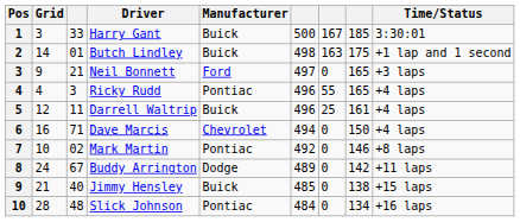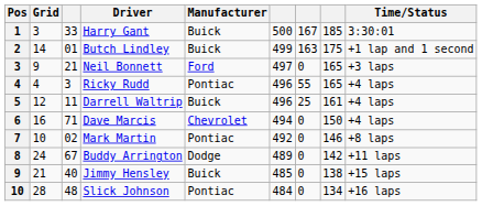 <table class="sortable wikitable" style="font-size:95%">
 <tr>
 <th>Pos</th>
 <th>Grid</th>
 <th></th>
 <th>Driver</th>
 <th>Manufacturer</th>
 <th></th>
 <th></th>
 <th></th>
 <th>Time/Status</th>
 </tr>
 <tr>
 <th>1</th>
 <td>3</td>
 <td>33</td>
 <td><a href='#'>Harry Gant</a></td>
 <td>Buick</td>
 <td>500</td>
 <td>167</td>
 <td>185</td>
 <td>3:30:01</td>
 </tr>
 <tr>
 <th>2</th>
 <td>14</td>
 <td>01</td>
 <td><a href='#'>Butch Lindley</a></td>
 <td>Buick</td>
-<td>498</td>
+<td>499</td>
 <td>163</td>
 <td>175</td>
 <td>+1 lap and 1 second</td>
 </tr>
 <tr>
 <th>3</th>
 <td>9</td>
 <td>21</td>
 <td><a href='#'>Neil Bonnett</a></td>
 <td><a href='#'>Ford</a></td>
 <td>497</td>
 <td>0</td>
 <td>165</td>
 <td>+3 laps</td>
 </tr>
 <tr>
 <th>4</th>
 <td>4</td>
 <td>3</td>
 <td><a href='#'>Ricky Rudd</a></td>
 <td>Pontiac</td>
 <td>496</td>
 <td>55</td>
 <td>165</td>
 <td>+4 laps</td>
 </tr>
 <tr>
 <th>5</th>
 <td>12</td>
 <td>11</td>
 <td><a href='#'>Darrell Waltrip</a></td>
 <td>Buick</td>
 <td>496</td>
 <td>25</td>
 <td>161</td>
 <td>+4 laps</td>
 </tr>
 <tr>
 <th>6</th>
 <td>16</td>
 <td>71</td>
 <td><a href='#'>Dave Marcis</a></td>
 <td><a href='#'>Chevrolet</a></td>
 <td>494</td>
 <td>0</td>
 <td>150</td>
 <td>+4 laps</td>
 </tr>
 <tr>
 <th>7</th>
 <td>10</td>
 <td>02</td>
 <td><a href='#'>Mark Martin</a></td>
 <td>Pontiac</td>
 <td>492</td>
 <td>0</td>
 <td>146</td>
 <td>+8 laps</td>
 </tr>
 <tr>
 <th>8</th>
 <td>24</td>
 <td>67</td>
 <td><a href='#'>Buddy Arrington</a></td>
 <td>Dodge</td>
 <td>489</td>
 <td>0</td>
 <td>142</td>
 <td>+11 laps</td>
 </tr>
 <tr>
 <th>9</th>
 <td>21</td>
 <td>40</td>
 <td><a href='#'>Jimmy Hensley</a></td>
 <td>Buick</td>
 <td>485</td>
 <td>0</td>
 <td>138</td>
 <td>+15 laps</td>
 </tr>
 <tr>
 <th>10</th>
 <td>28</td>
 <td>48</td>
 <td><a href='#'>Slick Johnson</a></td>
 <td>Pontiac</td>
 <td>484</td>
 <td>0</td>
 <td>134</td>
 <td>+16 laps</td>
 </tr>
 </table>
